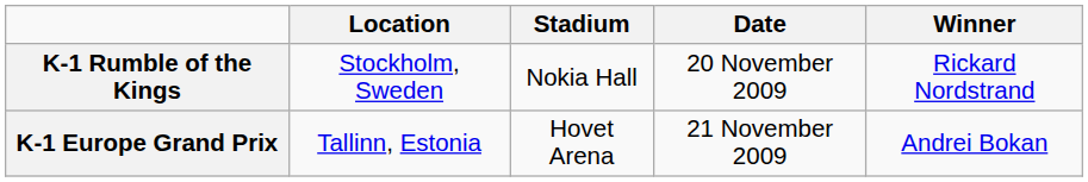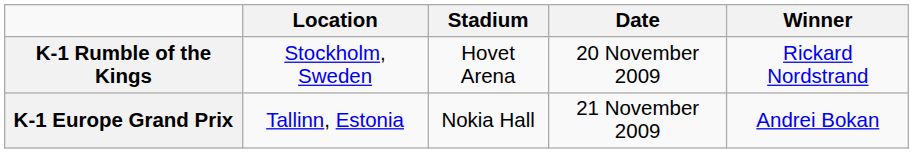 <table class="wikitable" style="text-align:center; width:80%;">
 <tr>
 <td></td>
 <th scope="col">Location</th>
 <th scope="col">Stadium</th>
 <th scope="col">Date</th>
 <th scope="col">Winner</th>
 </tr>
 <tr>
 <th scope="row">K-1 Rumble of the Kings</th>
 <td><a href='#'>Stockholm</a>, <a href='#'>Sweden</a></td>
-<td>Nokia Hall</td>
+<td>Hovet Arena</td>
 <td>20 November 2009</td>
 <td><a href='#'>Rickard Nordstrand</a> </td>
 </tr>
 <tr>
 <th scope="row">K-1 Europe Grand Prix</th>
 <td><a href='#'>Tallinn</a>, <a href='#'>Estonia</a></td>
-<td>Hovet Arena</td>
+<td>Nokia Hall</td>
 <td>21 November 2009</td>
 <td><a href='#'>Andrei Bokan</a> </td>
 </tr>
 </table>
